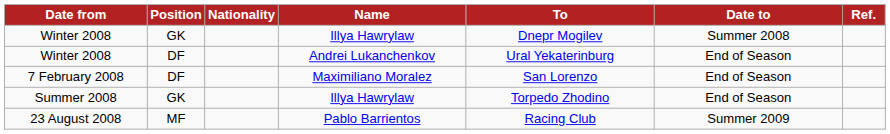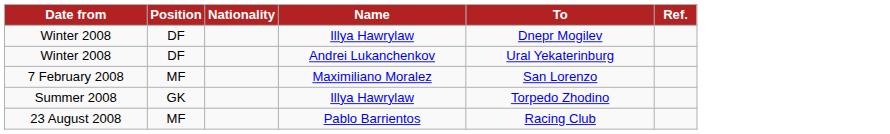 <table class="wikitable" style="text-align:center; font-size:90%; ">
 <tr>
 <th style="background:#B22222; color:white; width:150px;">Date from</th>
 <th style="background:#B22222; color:white; width:50px;">Position</th>
 <th style="background:#B22222; color:white; width:50px;">Nationality</th>
 <th style="background:#B22222; color:white; width:200px;">Name</th>
 <th style="background:#B22222; color:white; width:200px;">To</th>
-<th style="background:#B22222; color:white; width:200px;">Date to</th>
 <th style="background:#B22222; color:white; width:40px;">Ref.</th>
 </tr>
 <tr>
 <td>Winter 2008</td>
-<td>GK</td>
+<td>DF</td>
 <td></td>
 <td><a href='#'>Illya Hawrylaw</a></td>
 <td><a href='#'>Dnepr Mogilev</a></td>
-<td>Summer 2008</td>
 <td></td>
 </tr>
 <tr>
 <td>Winter 2008</td>
 <td>DF</td>
 <td></td>
 <td><a href='#'>Andrei Lukanchenkov</a></td>
 <td><a href='#'>Ural Yekaterinburg</a></td>
-<td>End of Season</td>
 <td></td>
 </tr>
 <tr>
 <td>7 February 2008</td>
-<td>DF</td>
+<td>MF</td>
 <td></td>
 <td><a href='#'>Maximiliano Moralez</a></td>
 <td><a href='#'>San Lorenzo</a></td>
-<td>End of Season</td>
 <td></td>
 </tr>
 <tr>
 <td>Summer 2008</td>
 <td>GK</td>
 <td></td>
 <td><a href='#'>Illya Hawrylaw</a></td>
 <td><a href='#'>Torpedo Zhodino</a></td>
-<td>End of Season</td>
 <td></td>
 </tr>
 <tr>
 <td>23 August 2008</td>
 <td>MF</td>
 <td></td>
 <td><a href='#'>Pablo Barrientos</a></td>
 <td><a href='#'>Racing Club</a></td>
-<td>Summer 2009</td>
 <td></td>
 </tr>
 </table>
